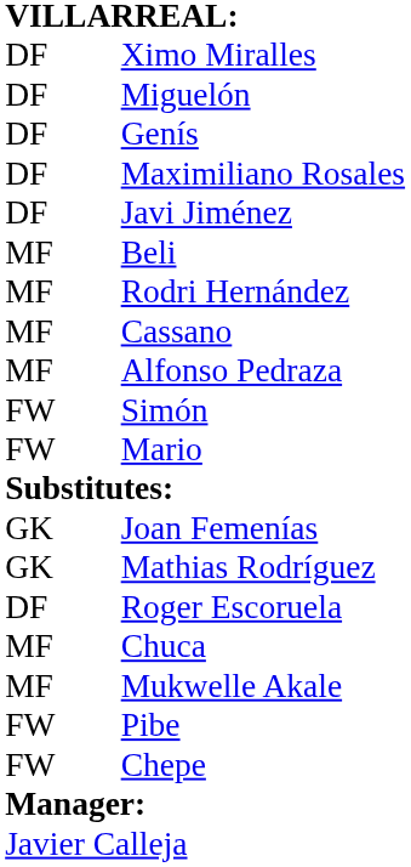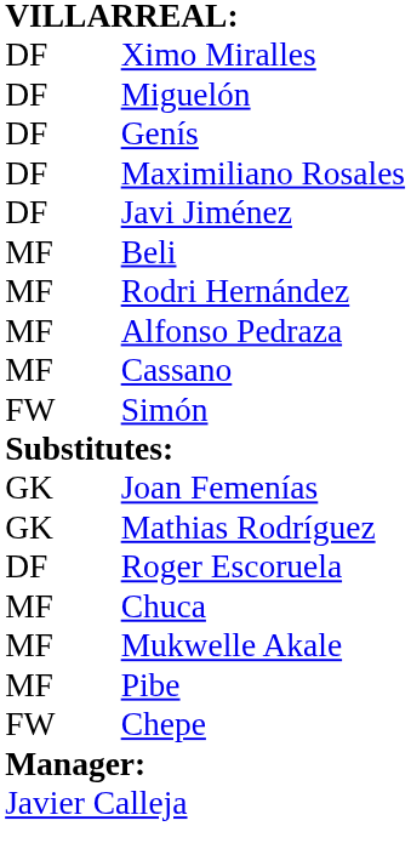 <table style="font-size: 90%" cellspacing="0" cellpadding="0" align=center>
 <tr>
 <td colspan="4"><strong>VILLARREAL:</strong></td>
 </tr>
 <tr>
 <th width=25></th>
 <th width=25></th>
 </tr>
 <tr>
 <td>DF</td>
 <td><strong> </strong></td>
 <td> <a href='#'>Ximo Miralles</a></td>
 </tr>
 <tr>
 <td>DF</td>
 <td><strong> </strong></td>
 <td> <a href='#'>Miguelón</a></td>
 </tr>
 <tr>
 <td>DF</td>
 <td><strong> </strong></td>
 <td> <a href='#'>Genís</a></td>
 <td></td>
 </tr>
 <tr>
 <td>DF</td>
 <td><strong> </strong></td>
 <td> <a href='#'>Maximiliano Rosales</a></td>
 </tr>
 <tr>
 <td>DF</td>
 <td><strong> </strong></td>
 <td> <a href='#'>Javi Jiménez</a></td>
 </tr>
 <tr>
 <td>MF</td>
 <td><strong> </strong></td>
 <td> <a href='#'>Beli</a></td>
 <td></td>
 <td></td>
 </tr>
 <tr>
 <td>MF</td>
 <td><strong> </strong></td>
 <td> <a href='#'>Rodri Hernández</a></td>
 </tr>
 <tr>
 <td>MF</td>
 <td><strong> </strong></td>
-<td> <a href='#'>Cassano</a></td>
+<td> <a href='#'>Alfonso Pedraza</a></td>
 <td></td>
 <td></td>
 </tr>
 <tr>
 <td>MF</td>
 <td><strong> </strong></td>
-<td> <a href='#'>Alfonso Pedraza</a></td>
+<td> <a href='#'>Cassano</a></td>
 <td></td>
 <td></td>
 </tr>
 <tr>
 <td>FW</td>
 <td><strong> </strong></td>
 <td> <a href='#'>Simón</a></td>
-<td></td>
-<td></td>
-</tr>
-<tr>
-<td>FW</td>
-<td><strong> </strong></td>
-<td> <a href='#'>Mario</a></td>
 <td></td>
 <td></td>
 </tr>
 <tr>
 <td colspan=3><strong>Substitutes:</strong></td>
 </tr>
 <tr>
 <td>GK</td>
 <td><strong> </strong></td>
 <td> <a href='#'>Joan Femenías</a></td>
 </tr>
 <tr>
 <td>GK</td>
 <td><strong> </strong></td>
 <td> <a href='#'>Mathias Rodríguez</a></td>
 <td></td>
 <td></td>
 </tr>
 <tr>
 <td>DF</td>
 <td><strong> </strong></td>
 <td> <a href='#'>Roger Escoruela</a></td>
 </tr>
 <tr>
 <td>MF</td>
 <td><strong> </strong></td>
 <td> <a href='#'>Chuca</a></td>
 <td></td>
 <td></td>
 </tr>
 <tr>
 <td>MF</td>
 <td><strong> </strong></td>
 <td> <a href='#'>Mukwelle Akale</a></td>
 <td></td>
 <td></td>
 </tr>
 <tr>
-<td>FW</td>
+<td>MF</td>
 <td><strong> </strong></td>
 <td> <a href='#'>Pibe</a></td>
 <td></td>
 <td></td>
 </tr>
 <tr>
 <td>FW</td>
 <td><strong> </strong></td>
 <td> <a href='#'>Chepe</a></td>
 <td></td>
 <td></td>
 </tr>
 <tr>
 <td colspan=3><strong>Manager:</strong><br> <a href='#'>Javier Calleja</a></td>
 </tr>
 <tr>
 <td colspan=4></td>
 </tr>
 </table>
